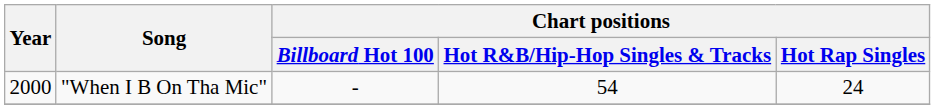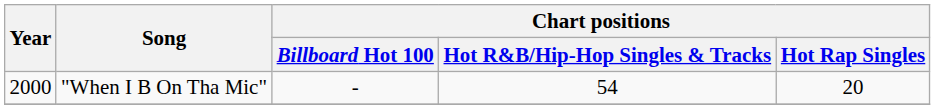 <table class="wikitable">
 <tr>
 <th rowspan="2">Year</th>
 <th rowspan="2">Song</th>
 <th colspan="3">Chart positions</th>
 </tr>
 <tr>
 <th><a href='#'><em>Billboard</em> Hot 100</a></th>
 <th><a href='#'>Hot R&B/Hip-Hop Singles & Tracks</a></th>
 <th><a href='#'>Hot Rap Singles</a></th>
 </tr>
 <tr>
 <td>2000</td>
 <td>"When I B On Tha Mic"</td>
 <td style="text-align:center;">-</td>
 <td style="text-align:center;">54</td>
-<td style="text-align:center;">24</td>
+<td style="text-align:center;">20</td>
 </tr>
 <tr>
 </tr>
 </table>
